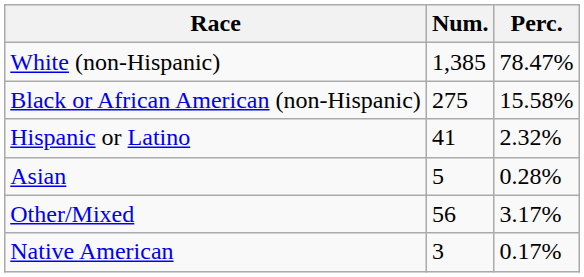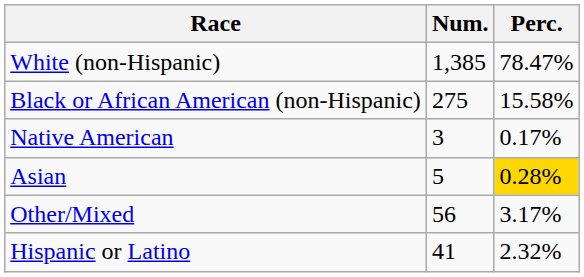 <table class="wikitable">
 <tr>
 <th>Race</th>
 <th>Num.</th>
 <th>Perc.</th>
 </tr>
 <tr>
 <td><a href='#'>White</a> (non-Hispanic)</td>
 <td>1,385</td>
 <td>78.47%</td>
 </tr>
 <tr>
 <td><a href='#'>Black or African American</a> (non-Hispanic)</td>
 <td>275</td>
 <td>15.58%</td>
 </tr>
 <tr>
-<td><a href='#'>Hispanic</a> or <a href='#'>Latino</a></td>
-<td>41</td>
-<td>2.32%</td>
+<td><a href='#'>Native American</a></td>
+<td>3</td>
+<td>0.17%</td>
 </tr>
 <tr>
 <td><a href='#'>Asian</a></td>
 <td>5</td>
-<td>0.28%</td>
+<td style="background: gold;">0.28%</td>
 </tr>
 <tr>
 <td><a href='#'>Other/Mixed</a></td>
 <td>56</td>
 <td>3.17%</td>
 </tr>
 <tr>
-<td><a href='#'>Native American</a></td>
-<td>3</td>
-<td>0.17%</td>
+<td><a href='#'>Hispanic</a> or <a href='#'>Latino</a></td>
+<td>41</td>
+<td>2.32%</td>
 </tr>
 </table>
